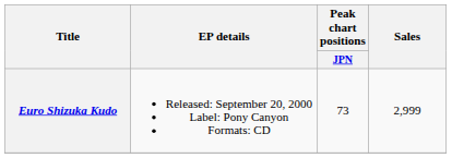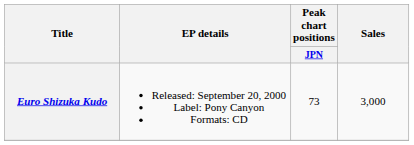 <table class="wikitable plainrowheaders" style="text-align:center;">
 <tr>
 <th scope="col" rowspan="2" style="width:10em;">Title</th>
 <th scope="col" rowspan="2" style="width:15em;">EP details</th>
 <th scope="col" colspan="1">Peak chart positions</th>
 <th scope="col" rowspan="2" style="width:6em;">Sales</th>
 </tr>
 <tr>
 <th scope="col" style="width:2.5em;font-size:90%;"><a href='#'>JPN</a><br></th>
 </tr>
 <tr>
 <th scope="row"><em><a href='#'>Euro Shizuka Kudo</a></em></th>
 <td><br><ul><li>Released: September 20, 2000</li><li>Label: Pony Canyon</li><li>Formats: CD</li></ul></td>
 <td>73</td>
-<td>2,999</td>
+<td>3,000</td>
 </tr>
 <tr>
 </tr>
 </table>
